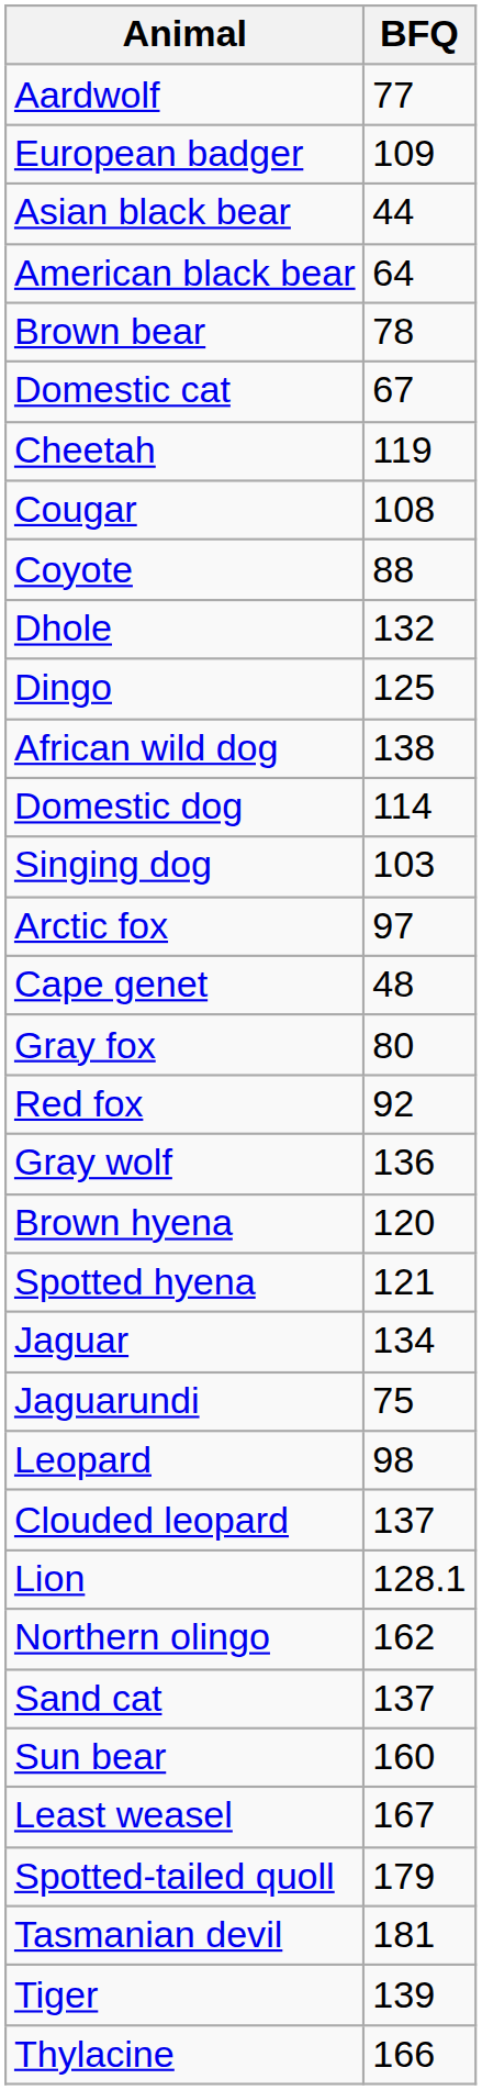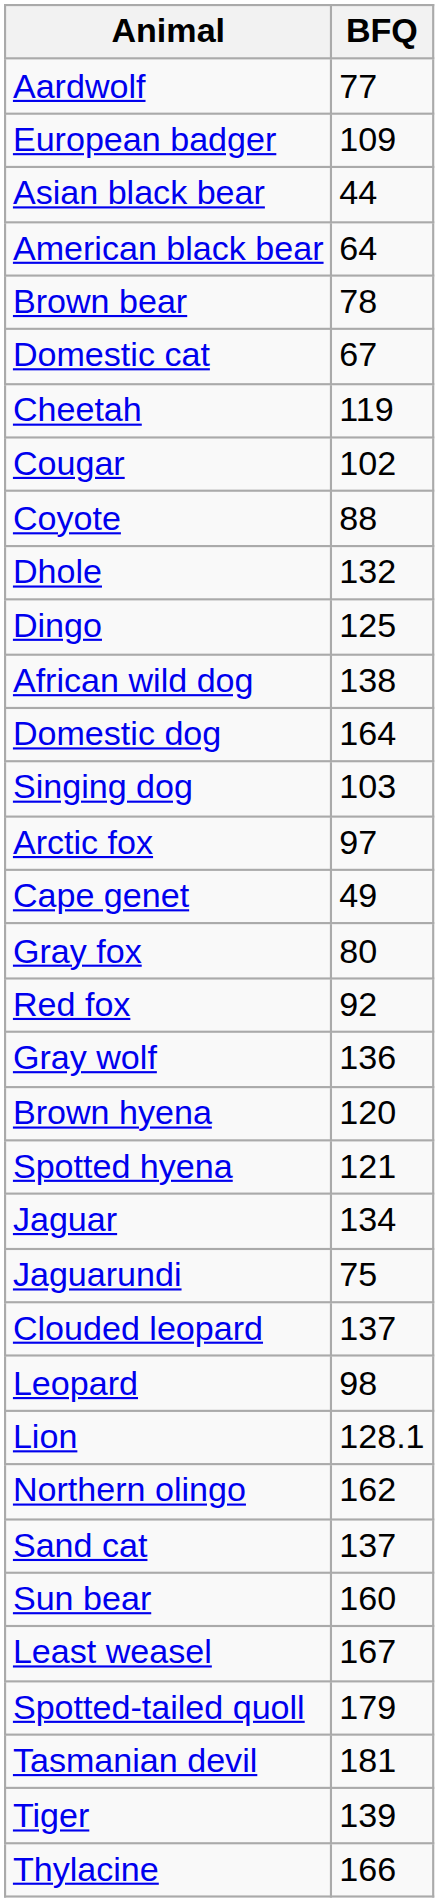 <table class="wikitable sortable">
 <tr>
 <th>Animal</th>
 <th>BFQ</th>
 </tr>
 <tr>
 <td><a href='#'>Aardwolf</a></td>
 <td>77</td>
 </tr>
 <tr>
 <td><a href='#'>European badger</a></td>
 <td>109</td>
 </tr>
 <tr>
 <td><a href='#'>Asian black bear</a></td>
 <td>44</td>
 </tr>
 <tr>
 <td><a href='#'>American black bear</a></td>
 <td>64</td>
 </tr>
 <tr>
 <td><a href='#'>Brown bear</a></td>
 <td>78</td>
 </tr>
 <tr>
 <td><a href='#'>Domestic cat</a></td>
 <td>67</td>
 </tr>
 <tr>
 <td><a href='#'>Cheetah</a></td>
 <td>119</td>
 </tr>
 <tr>
 <td><a href='#'>Cougar</a></td>
-<td>108</td>
+<td>102</td>
 </tr>
 <tr>
 <td><a href='#'>Coyote</a></td>
 <td>88</td>
 </tr>
 <tr>
 <td><a href='#'>Dhole</a></td>
 <td>132</td>
 </tr>
 <tr>
 <td><a href='#'>Dingo</a></td>
 <td>125</td>
 </tr>
 <tr>
 <td><a href='#'>African wild dog</a></td>
 <td>138</td>
 </tr>
 <tr>
 <td><a href='#'>Domestic dog</a></td>
-<td>114</td>
+<td>164</td>
 </tr>
 <tr>
 <td><a href='#'>Singing dog</a></td>
 <td>103</td>
 </tr>
 <tr>
 <td><a href='#'>Arctic fox</a></td>
 <td>97</td>
 </tr>
 <tr>
 <td><a href='#'>Cape genet</a></td>
-<td>48</td>
+<td>49</td>
 </tr>
 <tr>
 <td><a href='#'>Gray fox</a></td>
 <td>80</td>
 </tr>
 <tr>
 <td><a href='#'>Red fox</a></td>
 <td>92</td>
 </tr>
 <tr>
 <td><a href='#'>Gray wolf</a></td>
 <td>136</td>
 </tr>
 <tr>
 <td><a href='#'>Brown hyena</a></td>
 <td>120</td>
 </tr>
 <tr>
 <td><a href='#'>Spotted hyena</a></td>
 <td>121</td>
 </tr>
 <tr>
 <td><a href='#'>Jaguar</a></td>
 <td>134</td>
 </tr>
 <tr>
 <td><a href='#'>Jaguarundi</a></td>
 <td>75</td>
 </tr>
 <tr>
+<td><a href='#'>Clouded leopard</a></td>
+<td>137</td>
+</tr>
+<tr>
 <td><a href='#'>Leopard</a></td>
 <td>98</td>
-</tr>
-<tr>
-<td><a href='#'>Clouded leopard</a></td>
-<td>137</td>
 </tr>
 <tr>
 <td><a href='#'>Lion</a></td>
 <td>128.1</td>
 </tr>
 <tr>
 <td><a href='#'>Northern olingo</a></td>
 <td>162</td>
 </tr>
 <tr>
 <td><a href='#'>Sand cat</a></td>
 <td>137</td>
 </tr>
 <tr>
 <td><a href='#'>Sun bear</a></td>
 <td>160</td>
 </tr>
 <tr>
 <td><a href='#'>Least weasel</a></td>
 <td>167</td>
 </tr>
 <tr>
 <td><a href='#'>Spotted-tailed quoll</a></td>
 <td>179</td>
 </tr>
 <tr>
 <td><a href='#'>Tasmanian devil</a></td>
 <td>181</td>
 </tr>
 <tr>
 <td><a href='#'>Tiger</a></td>
 <td>139</td>
 </tr>
 <tr>
 <td><a href='#'>Thylacine</a></td>
 <td>166</td>
 </tr>
 </table>
